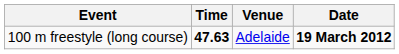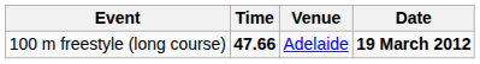 <table class="wikitable">
 <tr>
 <th>Event</th>
 <th>Time</th>
 <th>Venue</th>
 <th>Date</th>
 </tr>
 <tr>
 <td>100 m freestyle (long course)</td>
-<td><strong>47.63</strong></td>
+<td><strong>47.66</strong></td>
 <td><a href='#'>Adelaide</a></td>
 <td><strong>19 March 2012</strong></td>
 </tr>
 </table>
